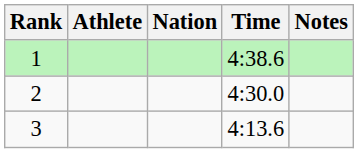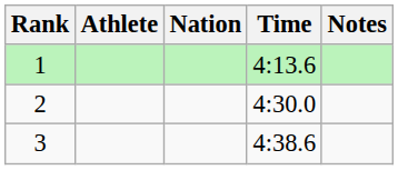 <table class="wikitable sortable" style="text-align:center">
 <tr>
 <th>Rank</th>
 <th>Athlete</th>
 <th>Nation</th>
 <th>Time</th>
 <th>Notes</th>
 </tr>
 <tr bgcolor=bbf3bb>
 <td>1</td>
 <td align=left></td>
 <td align=left></td>
-<td>4:38.6</td>
+<td>4:13.6</td>
 <td></td>
 </tr>
 <tr>
 <td>2</td>
 <td align=left></td>
 <td align=left></td>
 <td>4:30.0</td>
 <td></td>
 </tr>
 <tr>
 <td>3</td>
 <td align=left></td>
 <td align=left></td>
-<td>4:13.6</td>
+<td>4:38.6</td>
 <td></td>
 </tr>
 </table>
